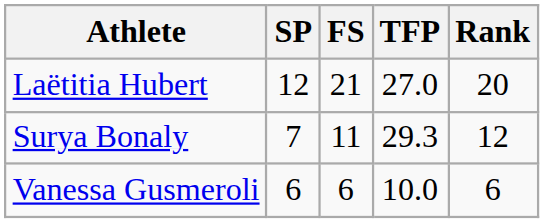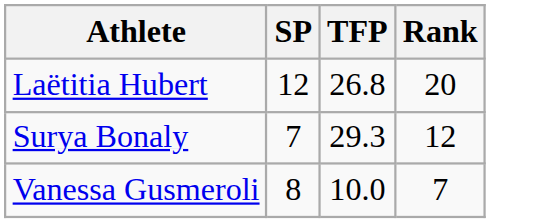 <table class="wikitable" border="1" style="font-size:90%">
 <tr>
 <th>Athlete</th>
 <th>SP</th>
-<th>FS</th>
 <th>TFP</th>
 <th>Rank</th>
 </tr>
 <tr align=center>
 <td align=left><a href='#'>Laëtitia Hubert</a></td>
 <td>12</td>
-<td>21</td>
-<td>27.0</td>
+<td>26.8</td>
 <td>20</td>
 </tr>
 <tr align=center>
 <td align=left><a href='#'>Surya Bonaly</a></td>
 <td>7</td>
-<td>11</td>
 <td>29.3</td>
 <td>12</td>
 </tr>
 <tr align=center>
 <td align=left><a href='#'>Vanessa Gusmeroli</a></td>
-<td>6</td>
-<td>6</td>
+<td>8</td>
 <td>10.0</td>
-<td>6</td>
+<td>7</td>
 </tr>
 </table>
